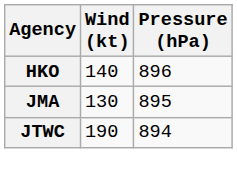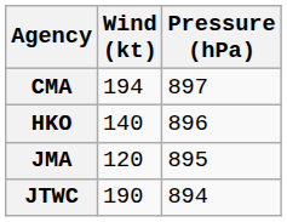 <table class="wikitable floatleft">
 <tr>
 <th>Agency</th>
 <th>Wind<br>(kt)</th>
 <th>Pressure<br>(hPa)</th>
+</tr>
+<tr>
+<th>CMA</th>
+<td>194</td>
+<td>897</td>
 </tr>
 <tr>
 <th>HKO</th>
 <td>140</td>
 <td>896</td>
 </tr>
 <tr>
 <th>JMA</th>
-<td>130</td>
+<td>120</td>
 <td>895</td>
 </tr>
 <tr>
 <th>JTWC</th>
 <td>190</td>
 <td>894</td>
 </tr>
 </table>
